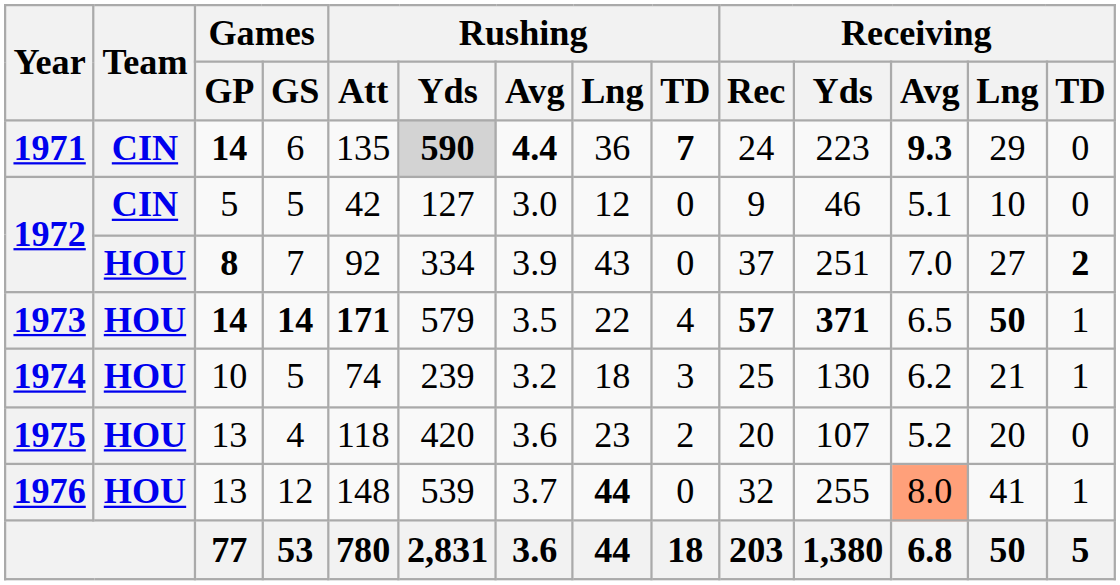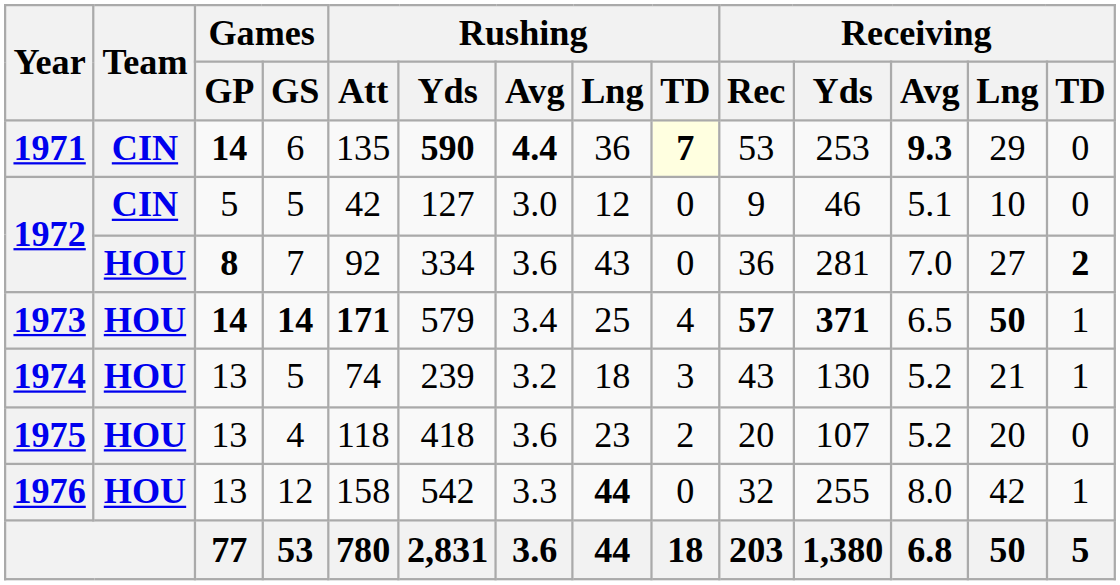 <table class="wikitable" style="text-align:center;">
 <tr>
 <th rowspan="2">Year</th>
 <th rowspan="2">Team</th>
 <th colspan="2">Games</th>
 <th colspan="5">Rushing</th>
 <th colspan="5">Receiving</th>
 </tr>
 <tr>
 <th>GP</th>
 <th>GS</th>
 <th>Att</th>
 <th>Yds</th>
 <th>Avg</th>
 <th>Lng</th>
 <th>TD</th>
 <th>Rec</th>
 <th>Yds</th>
 <th>Avg</th>
 <th>Lng</th>
 <th>TD</th>
 </tr>
 <tr>
 <th><a href='#'>1971</a></th>
 <th><a href='#'>CIN</a></th>
 <td><strong>14</strong></td>
 <td>6</td>
 <td>135</td>
-<td style="background: lightgrey;"><strong>590</strong></td>
+<td><strong>590</strong></td>
 <td><strong>4.4</strong></td>
 <td>36</td>
-<td><strong>7</strong></td>
-<td>24</td>
-<td>223</td>
+<td style="background: lightyellow;"><strong>7</strong></td>
+<td>53</td>
+<td>253</td>
 <td><strong>9.3</strong></td>
 <td>29</td>
 <td>0</td>
 </tr>
 <tr>
 <th rowspan="2"><a href='#'>1972</a></th>
 <th><a href='#'>CIN</a></th>
 <td>5</td>
 <td>5</td>
 <td>42</td>
 <td>127</td>
 <td>3.0</td>
 <td>12</td>
 <td>0</td>
 <td>9</td>
 <td>46</td>
 <td>5.1</td>
 <td>10</td>
 <td>0</td>
 </tr>
 <tr>
 <th><a href='#'>HOU</a></th>
 <td><strong>8</strong></td>
 <td>7</td>
 <td>92</td>
 <td>334</td>
-<td>3.9</td>
+<td>3.6</td>
 <td>43</td>
 <td>0</td>
-<td>37</td>
-<td>251</td>
+<td>36</td>
+<td>281</td>
 <td>7.0</td>
 <td>27</td>
 <td><strong>2</strong></td>
 </tr>
 <tr>
 <th><a href='#'>1973</a></th>
 <th><a href='#'>HOU</a></th>
 <td><strong>14</strong></td>
 <td><strong>14</strong></td>
 <td><strong>171</strong></td>
 <td>579</td>
-<td>3.5</td>
-<td>22</td>
+<td>3.4</td>
+<td>25</td>
 <td>4</td>
 <td><strong>57</strong></td>
 <td><strong>371</strong></td>
 <td>6.5</td>
 <td><strong>50</strong></td>
 <td>1</td>
 </tr>
 <tr>
 <th><a href='#'>1974</a></th>
 <th><a href='#'>HOU</a></th>
-<td>10</td>
+<td>13</td>
 <td>5</td>
 <td>74</td>
 <td>239</td>
 <td>3.2</td>
 <td>18</td>
 <td>3</td>
-<td>25</td>
+<td>43</td>
 <td>130</td>
-<td>6.2</td>
+<td>5.2</td>
 <td>21</td>
 <td>1</td>
 </tr>
 <tr>
 <th><a href='#'>1975</a></th>
 <th><a href='#'>HOU</a></th>
 <td>13</td>
 <td>4</td>
 <td>118</td>
-<td>420</td>
+<td>418</td>
 <td>3.6</td>
 <td>23</td>
 <td>2</td>
 <td>20</td>
 <td>107</td>
 <td>5.2</td>
 <td>20</td>
 <td>0</td>
 </tr>
 <tr>
 <th><a href='#'>1976</a></th>
 <th><a href='#'>HOU</a></th>
 <td>13</td>
 <td>12</td>
-<td>148</td>
-<td>539</td>
-<td>3.7</td>
+<td>158</td>
+<td>542</td>
+<td>3.3</td>
 <td><strong>44</strong></td>
 <td>0</td>
 <td>32</td>
 <td>255</td>
-<td style="background: lightsalmon;">8.0</td>
-<td>41</td>
+<td>8.0</td>
+<td>42</td>
 <td>1</td>
 </tr>
 <tr>
 <th colspan="2"></th>
 <th>77</th>
 <th>53</th>
 <th>780</th>
 <th>2,831</th>
 <th>3.6</th>
 <th>44</th>
 <th>18</th>
 <th>203</th>
 <th>1,380</th>
 <th>6.8</th>
 <th>50</th>
 <th>5</th>
 </tr>
 </table>
